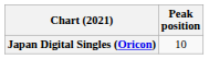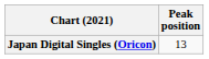 <table class="wikitable plainrowheaders" style="text-align:center">
 <tr>
 <th scope="col">Chart (2021)</th>
 <th scope="col">Peak<br>position</th>
 </tr>
 <tr>
 <th scope="row">Japan Digital Singles (<a href='#'>Oricon</a>)</th>
-<td>10</td>
+<td>13</td>
 </tr>
 </table>
